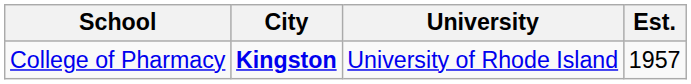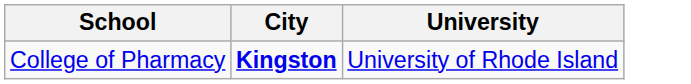 <table class="wikitable sortable">
 <tr>
 <th scope="col">School</th>
 <th scope="col">City</th>
 <th scope="col">University</th>
-<th scope="col">Est.</th>
 </tr>
 <tr>
 <td><a href='#'>College of Pharmacy</a></td>
 <td><strong><a href='#'>Kingston</a></strong></td>
 <td><a href='#'>University of Rhode Island</a></td>
-<td>1957</td>
 </tr>
 </table>
